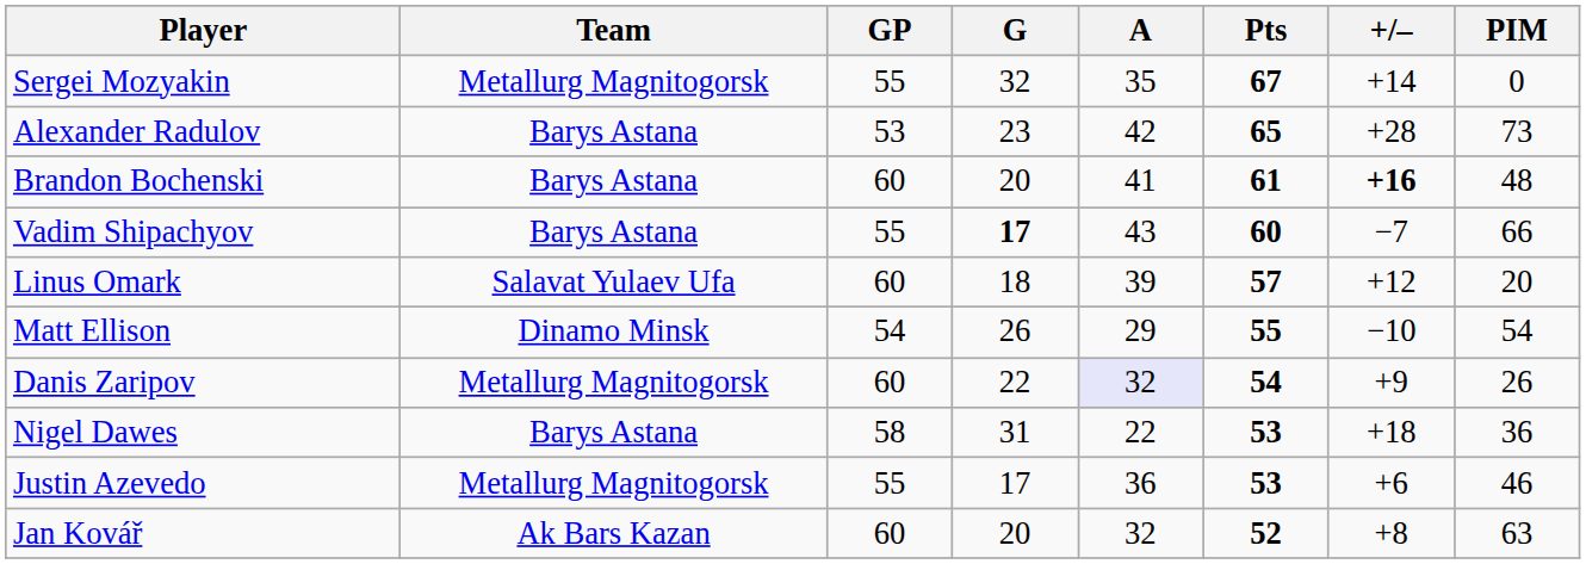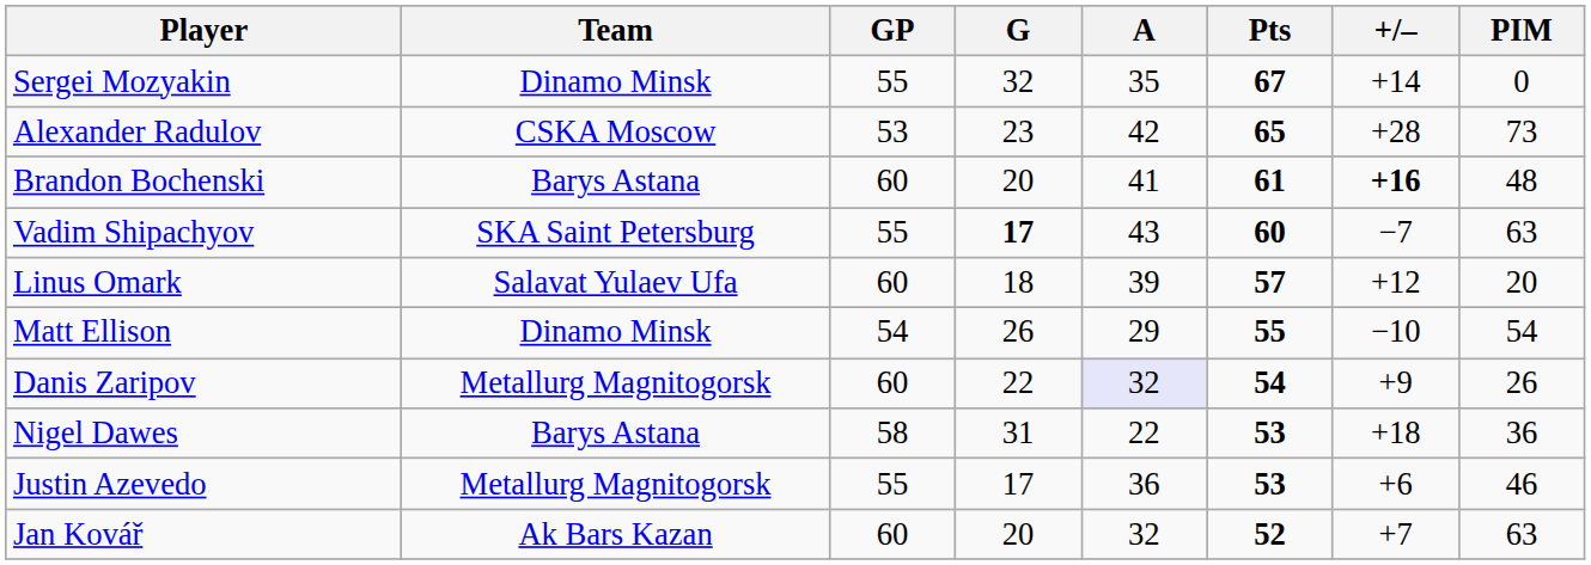 <table class="wikitable sortable">
 <tr>
 <th style="width: 12em;">Player</th>
 <th style="width: 13em;">Team</th>
 <th style="width: 3.5em;">GP</th>
 <th style="width: 3.5em;">G</th>
 <th style="width: 3.5em;">A</th>
 <th style="width: 3.5em;">Pts</th>
 <th style="width: 3.5em;">+/–</th>
 <th style="width: 3.5em;">PIM</th>
 </tr>
 <tr style="text-align:center;">
 <td style="text-align:left;"> <a href='#'>Sergei Mozyakin</a></td>
-<td><a href='#'>Metallurg Magnitogorsk</a></td>
+<td><a href='#'>Dinamo Minsk</a></td>
 <td>55</td>
 <td>32</td>
 <td>35</td>
 <td><strong>67</strong></td>
 <td>+14</td>
 <td>0</td>
 </tr>
 <tr style="text-align:center;">
 <td style="text-align:left;"> <a href='#'>Alexander Radulov</a></td>
-<td><a href='#'>Barys Astana</a></td>
+<td><a href='#'>CSKA Moscow</a></td>
 <td>53</td>
 <td>23</td>
 <td>42</td>
 <td><strong>65</strong></td>
 <td>+28</td>
 <td>73</td>
 </tr>
 <tr style="text-align:center;">
 <td style="text-align:left;"> <a href='#'>Brandon Bochenski</a></td>
 <td><a href='#'>Barys Astana</a></td>
 <td>60</td>
 <td>20</td>
 <td>41</td>
 <td><strong>61</strong></td>
 <td><strong>+16</strong></td>
 <td>48</td>
 </tr>
 <tr style="text-align:center;">
 <td style="text-align:left;"> <a href='#'>Vadim Shipachyov</a></td>
-<td><a href='#'>Barys Astana</a></td>
+<td><a href='#'>SKA Saint Petersburg</a></td>
 <td>55</td>
 <td><strong>17</strong></td>
 <td>43</td>
 <td><strong>60</strong></td>
 <td>−7</td>
-<td>66</td>
+<td>63</td>
 </tr>
 <tr style="text-align:center;">
 <td style="text-align:left;"> <a href='#'>Linus Omark</a></td>
 <td><a href='#'>Salavat Yulaev Ufa</a></td>
 <td>60</td>
 <td>18</td>
 <td>39</td>
 <td><strong>57</strong></td>
 <td>+12</td>
 <td>20</td>
 </tr>
 <tr style="text-align:center;">
 <td style="text-align:left;"> <a href='#'>Matt Ellison</a></td>
 <td><a href='#'>Dinamo Minsk</a></td>
 <td>54</td>
 <td>26</td>
 <td>29</td>
 <td><strong>55</strong></td>
 <td>−10</td>
 <td>54</td>
 </tr>
 <tr style="text-align:center;">
 <td style="text-align:left;"> <a href='#'>Danis Zaripov</a></td>
 <td><a href='#'>Metallurg Magnitogorsk</a></td>
 <td>60</td>
 <td>22</td>
 <td style="background: lavender;">32</td>
 <td><strong>54</strong></td>
 <td>+9</td>
 <td>26</td>
 </tr>
 <tr style="text-align:center;">
 <td style="text-align:left;"> <a href='#'>Nigel Dawes</a></td>
 <td><a href='#'>Barys Astana</a></td>
 <td>58</td>
 <td>31</td>
 <td>22</td>
 <td><strong>53</strong></td>
 <td>+18</td>
 <td>36</td>
 </tr>
 <tr style="text-align:center;">
 <td style="text-align:left;"> <a href='#'>Justin Azevedo</a></td>
 <td><a href='#'>Metallurg Magnitogorsk</a></td>
 <td>55</td>
 <td>17</td>
 <td>36</td>
 <td><strong>53</strong></td>
 <td>+6</td>
 <td>46</td>
 </tr>
 <tr style="text-align:center;">
 <td style="text-align:left;"> <a href='#'>Jan Kovář</a></td>
 <td><a href='#'>Ak Bars Kazan</a></td>
 <td>60</td>
 <td>20</td>
 <td>32</td>
 <td><strong>52</strong></td>
-<td>+8</td>
+<td>+7</td>
 <td>63</td>
 </tr>
 </table>
